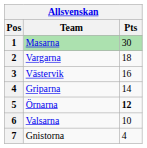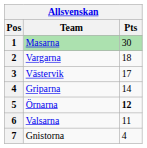 <table class="wikitable">
 <tr>
 <th colspan="3"><a href='#'>Allsvenskan</a></th>
 </tr>
 <tr>
 <th width=20>Pos</th>
 <th width=150>Team</th>
 <th width=30>Pts</th>
 </tr>
 <tr style="background:#ACE1AF;">
 <th>1</th>
 <td><a href='#'>Masarna</a></td>
 <td>30</td>
 </tr>
 <tr>
 <th>2</th>
 <td><a href='#'>Vargarna</a></td>
 <td>18</td>
 </tr>
 <tr>
 <th>3</th>
 <td><a href='#'>Västervik</a></td>
-<td>16</td>
+<td>17</td>
 </tr>
 <tr>
 <th>4</th>
 <td><a href='#'>Griparna</a></td>
 <td>14</td>
 </tr>
 <tr>
 <th>5</th>
 <td><a href='#'>Örnarna</a></td>
 <td><strong>12</strong></td>
 </tr>
 <tr>
 <th>6</th>
 <td><a href='#'>Valsarna</a></td>
-<td>10</td>
+<td>11</td>
 </tr>
 <tr>
 <th>7</th>
 <td>Gnistorna</td>
 <td>4</td>
 </tr>
 </table>
